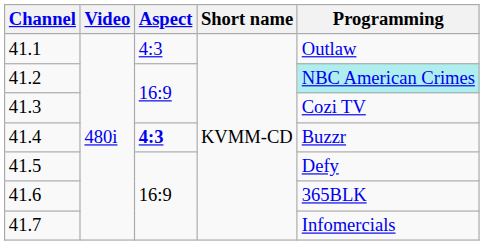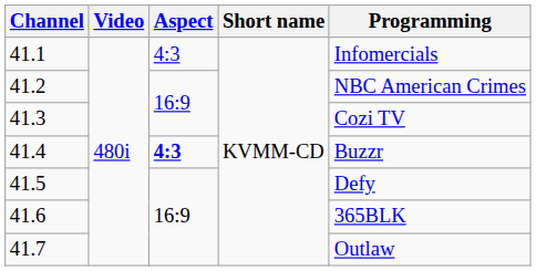 <table class="wikitable">
 <tr>
 <th><a href='#'>Channel</a></th>
 <th><a href='#'>Video</a></th>
 <th><a href='#'>Aspect</a></th>
 <th>Short name</th>
 <th>Programming</th>
 </tr>
 <tr>
 <td>41.1</td>
 <td rowspan=7><a href='#'>480i</a></td>
 <td><a href='#'>4:3</a></td>
 <td rowspan=7>KVMM-CD</td>
-<td><a href='#'>Outlaw</a></td>
+<td><a href='#'>Infomercials</a></td>
 </tr>
 <tr>
 <td>41.2</td>
 <td rowspan=2><a href='#'>16:9</a></td>
-<td style="background: paleturquoise;"><a href='#'>NBC American Crimes</a></td>
+<td><a href='#'>NBC American Crimes</a></td>
 </tr>
 <tr>
 <td>41.3</td>
 <td><a href='#'>Cozi TV</a></td>
 </tr>
 <tr>
 <td>41.4</td>
 <td><strong><a href='#'>4:3</a></strong></td>
 <td><a href='#'>Buzzr</a></td>
 </tr>
 <tr>
 <td>41.5</td>
 <td rowspan=3>16:9</td>
 <td><a href='#'>Defy</a></td>
 </tr>
 <tr>
 <td>41.6</td>
 <td><a href='#'>365BLK</a></td>
 </tr>
 <tr>
 <td>41.7</td>
-<td><a href='#'>Infomercials</a></td>
+<td><a href='#'>Outlaw</a></td>
 </tr>
 </table>
